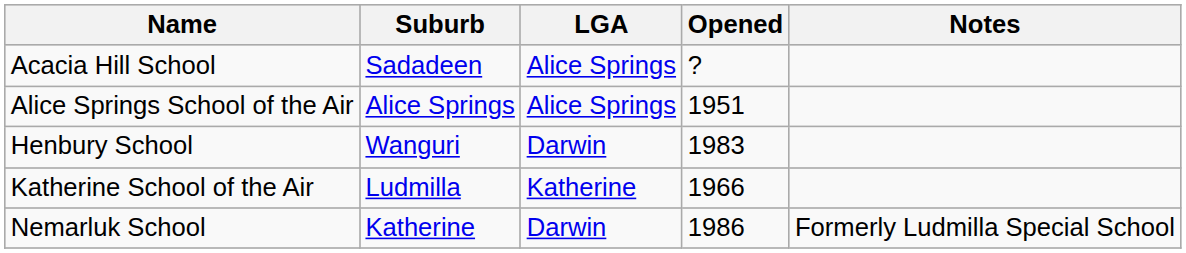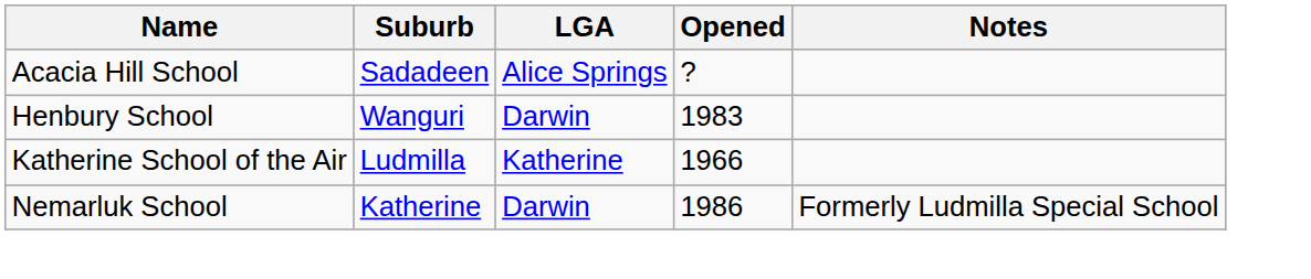 <table class="wikitable sortable">
 <tr>
 <th>Name</th>
 <th>Suburb</th>
 <th>LGA</th>
 <th>Opened</th>
 <th>Notes</th>
 </tr>
 <tr>
 <td>Acacia Hill School</td>
 <td><a href='#'>Sadadeen</a></td>
 <td><a href='#'>Alice Springs</a></td>
 <td>?</td>
-<td></td>
-</tr>
-<tr>
-<td>Alice Springs School of the Air</td>
-<td><a href='#'>Alice Springs</a></td>
-<td><a href='#'>Alice Springs</a></td>
-<td>1951</td>
 <td></td>
 </tr>
 <tr>
 <td>Henbury School</td>
 <td><a href='#'>Wanguri</a></td>
 <td><a href='#'>Darwin</a></td>
 <td>1983</td>
 <td></td>
 </tr>
 <tr>
 <td>Katherine School of the Air</td>
 <td><a href='#'>Ludmilla</a></td>
 <td><a href='#'>Katherine</a></td>
 <td>1966</td>
 <td></td>
 </tr>
 <tr>
 <td>Nemarluk School</td>
 <td><a href='#'>Katherine</a></td>
 <td><a href='#'>Darwin</a></td>
 <td>1986</td>
 <td>Formerly Ludmilla Special School</td>
 </tr>
 </table>
